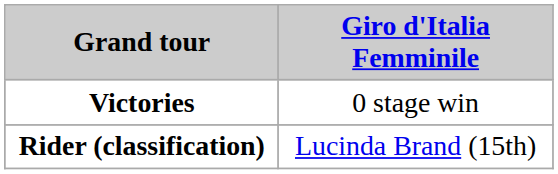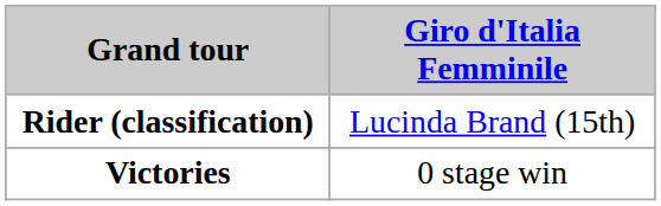 <table class="wikitable" style="background-color:#ffffff; text-align:center;">
 <tr ---->
 <th scope="row" style="background-color:#CCCCCC; text-align:center; width:150px;">Grand tour</th>
 <th scope="col" style="background-color:#CCCCCC; width:150px;"><a href='#'>Giro d'Italia Femminile</a></th>
 </tr>
 <tr>
+<th scope="row" style="background-color:#ffffff; text-align:center;">Rider (classification)</th>
+<td><a href='#'>Lucinda Brand</a> (15th)</td>
+</tr>
+<tr>
 <th scope="row" style="background-color:#ffffff; text-align:center;">Victories</th>
 <td>0 stage win</td>
 </tr>
-<tr>
-<th scope="row" style="background-color:#ffffff; text-align:center;">Rider (classification)</th>
-<td><a href='#'>Lucinda Brand</a> (15th)</td>
-</tr>
 </table>
